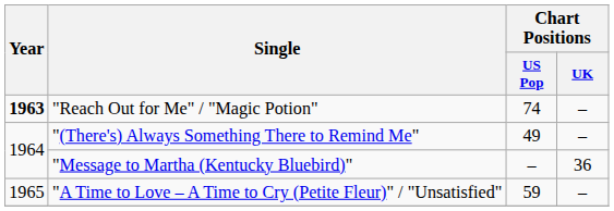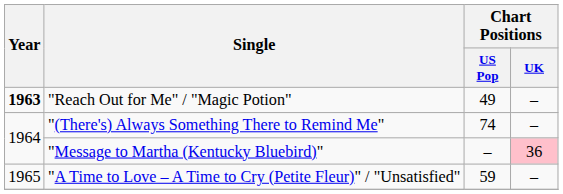 <table class="wikitable" style="text-align:center;">
 <tr>
 <th rowspan="2">Year</th>
 <th rowspan="2">Single</th>
 <th colspan="2">Chart Positions</th>
 </tr>
 <tr style="font-size:small;">
 <th width="40"><a href='#'>US Pop</a></th>
 <th width="40"><a href='#'>UK</a></th>
 </tr>
 <tr>
 <td rowspan="1"><strong>1963</strong></td>
 <td align="left">"Reach Out for Me" / "Magic Potion"</td>
-<td>74</td>
+<td>49</td>
 <td>–</td>
 </tr>
 <tr>
 <td rowspan="2">1964</td>
 <td align="left">"<a href='#'>(There's) Always Something There to Remind Me</a>"</td>
-<td>49</td>
+<td>74</td>
 <td>–</td>
 </tr>
 <tr>
 <td align="left">"<a href='#'>Message to Martha (Kentucky Bluebird)</a>"</td>
 <td>–</td>
-<td>36</td>
+<td style="background: pink;">36</td>
 </tr>
 <tr>
 <td rowspan="1">1965</td>
 <td align="left">"<a href='#'>A Time to Love – A Time to Cry (Petite Fleur)</a>" / "Unsatisfied"</td>
 <td>59</td>
 <td>–</td>
 </tr>
 <tr>
 </tr>
 </table>
